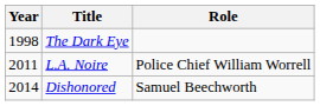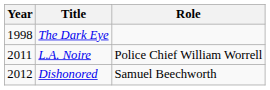 <table class="wikitable">
 <tr>
 <th>Year</th>
 <th>Title</th>
 <th>Role</th>
 </tr>
 <tr>
 <td>1998</td>
 <td><em><a href='#'>The Dark Eye</a></em></td>
 <td></td>
 </tr>
 <tr>
 <td>2011</td>
 <td><em><a href='#'>L.A. Noire</a></em></td>
 <td>Police Chief William Worrell</td>
 </tr>
 <tr>
-<td>2014</td>
+<td>2012</td>
 <td><em><a href='#'>Dishonored</a></em></td>
 <td>Samuel Beechworth</td>
 </tr>
 </table>
